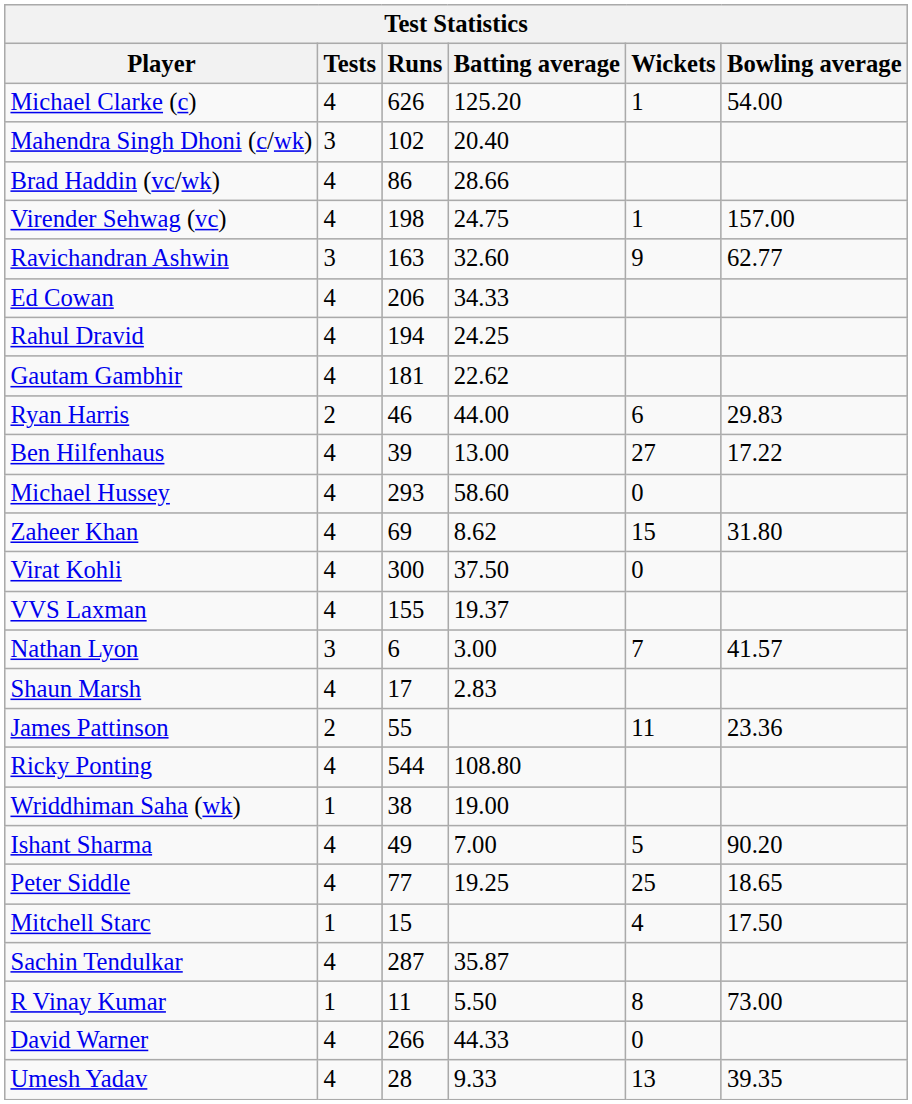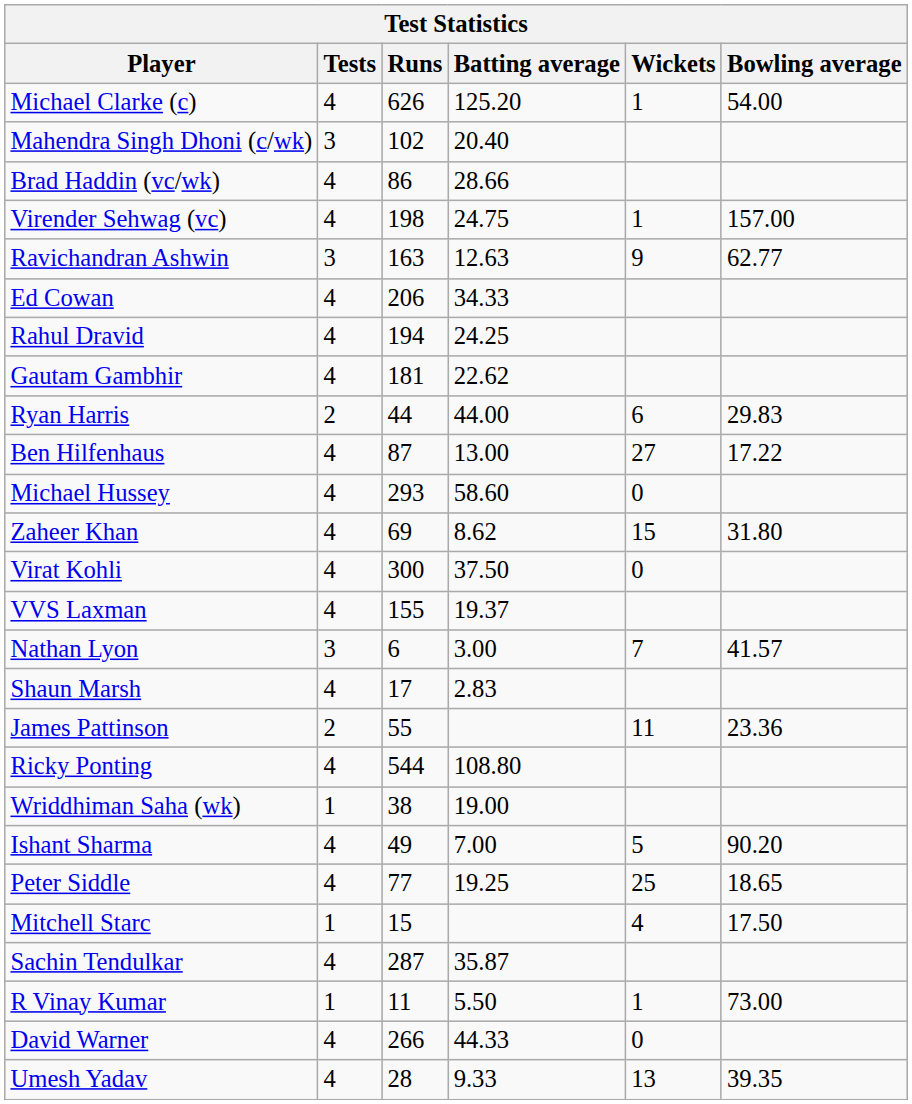 <table class="wikitable sortable">
 <tr>
 <th colspan=12>Test Statistics</th>
 </tr>
 <tr>
 <th>Player</th>
 <th>Tests</th>
 <th>Runs</th>
 <th>Batting average</th>
 <th>Wickets</th>
 <th>Bowling average</th>
 </tr>
 <tr>
 <td><a href='#'>Michael Clarke</a>  (<a href='#'>c</a>)</td>
 <td>4</td>
 <td>626</td>
 <td>125.20</td>
 <td>1</td>
 <td>54.00</td>
 </tr>
 <tr>
 <td><a href='#'>Mahendra Singh Dhoni</a>  (<a href='#'>c</a>/<a href='#'>wk</a>)</td>
 <td>3</td>
 <td>102</td>
 <td>20.40</td>
 <td></td>
 <td></td>
 </tr>
 <tr>
 <td><a href='#'>Brad Haddin</a>  (<a href='#'>vc</a>/<a href='#'>wk</a>)</td>
 <td>4</td>
 <td>86</td>
 <td>28.66</td>
 <td></td>
 <td></td>
 </tr>
 <tr>
 <td><a href='#'>Virender Sehwag</a>  (<a href='#'>vc</a>)</td>
 <td>4</td>
 <td>198</td>
 <td>24.75</td>
 <td>1</td>
 <td>157.00</td>
 </tr>
 <tr>
 <td><a href='#'>Ravichandran Ashwin</a> </td>
 <td>3</td>
 <td>163</td>
-<td>32.60</td>
+<td>12.63</td>
 <td>9</td>
 <td>62.77</td>
 </tr>
 <tr>
 <td><a href='#'>Ed Cowan</a> </td>
 <td>4</td>
 <td>206</td>
 <td>34.33</td>
 <td></td>
 <td></td>
 </tr>
 <tr>
 <td><a href='#'>Rahul Dravid</a> </td>
 <td>4</td>
 <td>194</td>
 <td>24.25</td>
 <td></td>
 <td></td>
 </tr>
 <tr>
 <td><a href='#'>Gautam Gambhir</a> </td>
 <td>4</td>
 <td>181</td>
 <td>22.62</td>
 <td></td>
 <td></td>
 </tr>
 <tr>
 <td><a href='#'>Ryan Harris</a> </td>
 <td>2</td>
-<td>46</td>
+<td>44</td>
 <td>44.00</td>
 <td>6</td>
 <td>29.83</td>
 </tr>
 <tr>
 <td><a href='#'>Ben Hilfenhaus</a> </td>
 <td>4</td>
-<td>39</td>
+<td>87</td>
 <td>13.00</td>
 <td>27</td>
 <td>17.22</td>
 </tr>
 <tr>
 <td><a href='#'>Michael Hussey</a> </td>
 <td>4</td>
 <td>293</td>
 <td>58.60</td>
 <td>0</td>
 <td></td>
 </tr>
 <tr>
 <td><a href='#'>Zaheer Khan</a> </td>
 <td>4</td>
 <td>69</td>
 <td>8.62</td>
 <td>15</td>
 <td>31.80</td>
 </tr>
 <tr>
 <td><a href='#'>Virat Kohli</a> </td>
 <td>4</td>
 <td>300</td>
 <td>37.50</td>
 <td>0</td>
 <td></td>
 </tr>
 <tr>
 <td><a href='#'>VVS Laxman</a> </td>
 <td>4</td>
 <td>155</td>
 <td>19.37</td>
 <td></td>
 <td></td>
 </tr>
 <tr>
 <td><a href='#'>Nathan Lyon</a> </td>
 <td>3</td>
 <td>6</td>
 <td>3.00</td>
 <td>7</td>
 <td>41.57</td>
 </tr>
 <tr>
 <td><a href='#'>Shaun Marsh</a> </td>
 <td>4</td>
 <td>17</td>
 <td>2.83</td>
 <td></td>
 <td></td>
 </tr>
 <tr>
 <td><a href='#'>James Pattinson</a> </td>
 <td>2</td>
 <td>55</td>
 <td></td>
 <td>11</td>
 <td>23.36</td>
 </tr>
 <tr>
 <td><a href='#'>Ricky Ponting</a> </td>
 <td>4</td>
 <td>544</td>
 <td>108.80</td>
 <td></td>
 <td></td>
 </tr>
 <tr>
 <td><a href='#'>Wriddhiman Saha</a>  (<a href='#'>wk</a>)</td>
 <td>1</td>
 <td>38</td>
 <td>19.00</td>
 <td></td>
 <td></td>
 </tr>
 <tr>
 <td><a href='#'>Ishant Sharma</a> </td>
 <td>4</td>
 <td>49</td>
 <td>7.00</td>
 <td>5</td>
 <td>90.20</td>
 </tr>
 <tr>
 <td><a href='#'>Peter Siddle</a> </td>
 <td>4</td>
 <td>77</td>
 <td>19.25</td>
 <td>25</td>
 <td>18.65</td>
 </tr>
 <tr>
 <td><a href='#'>Mitchell Starc</a> </td>
 <td>1</td>
 <td>15</td>
 <td></td>
 <td>4</td>
 <td>17.50</td>
 </tr>
 <tr>
 <td><a href='#'>Sachin Tendulkar</a> </td>
 <td>4</td>
 <td>287</td>
 <td>35.87</td>
 <td></td>
 <td></td>
 </tr>
 <tr>
 <td><a href='#'>R Vinay Kumar</a> </td>
 <td>1</td>
 <td>11</td>
 <td>5.50</td>
-<td>8</td>
+<td>1</td>
 <td>73.00</td>
 </tr>
 <tr>
 <td><a href='#'>David Warner</a> </td>
 <td>4</td>
 <td>266</td>
 <td>44.33</td>
 <td>0</td>
 <td></td>
 </tr>
 <tr>
 <td><a href='#'>Umesh Yadav</a> </td>
 <td>4</td>
 <td>28</td>
 <td>9.33</td>
 <td>13</td>
 <td>39.35</td>
 </tr>
 </table>
